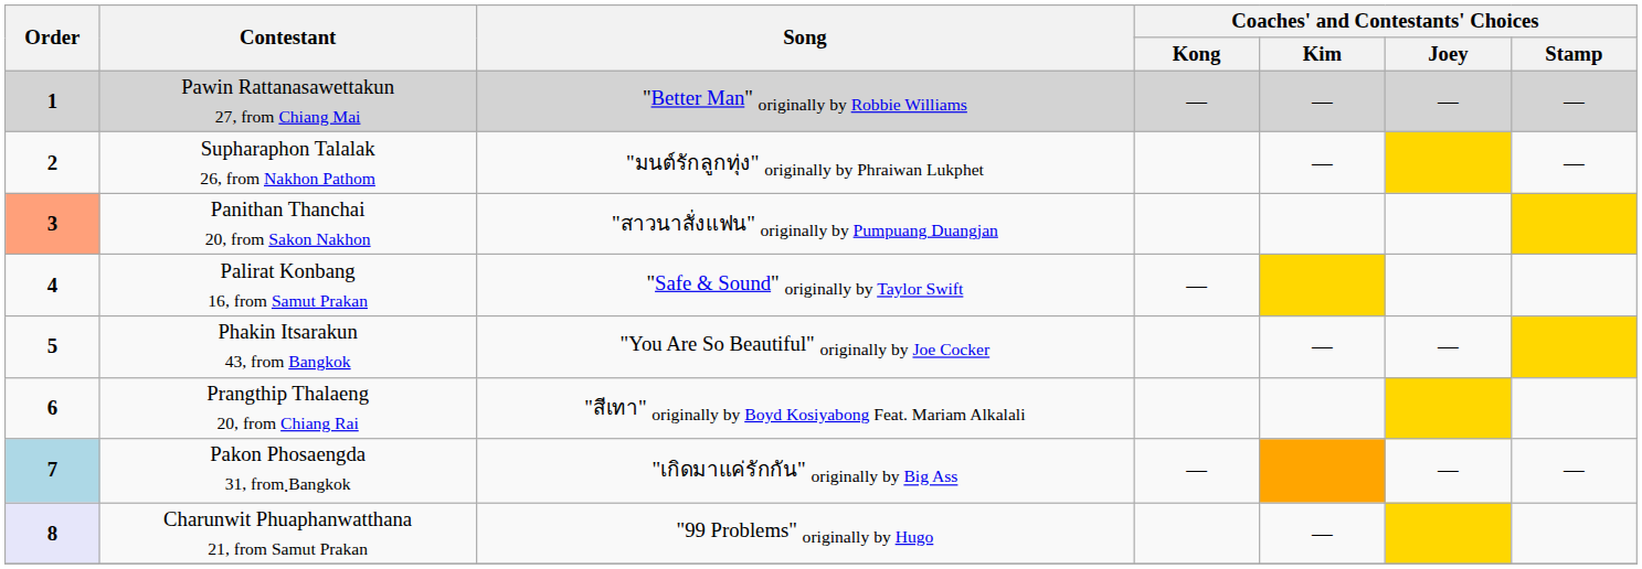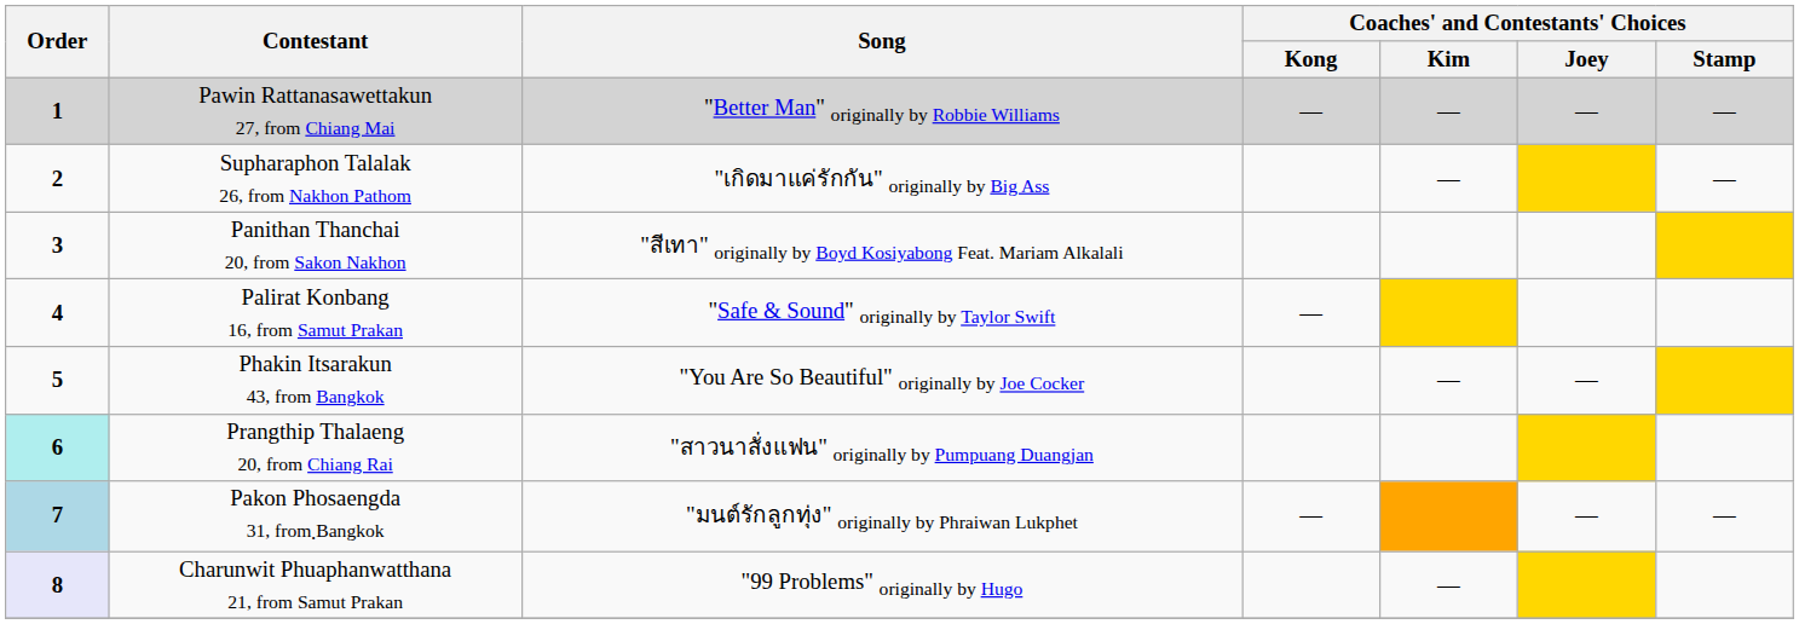 <table class="wikitable" style="text-align:center; width:100%;">
 <tr>
 <th rowspan=2>Order</th>
 <th rowspan=2>Contestant</th>
 <th rowspan=2>Song</th>
 <th colspan=4>Coaches' and Contestants' Choices</th>
 </tr>
 <tr>
 <th width="90">Kong</th>
 <th width="90">Kim</th>
 <th width="90">Joey</th>
 <th width="90">Stamp</th>
 </tr>
 <tr bgcolor=lightgrey>
 <td align="center"><strong>1</strong></td>
 <td>Pawin Rattanasawettakun<br><sub>27, from <a href='#'>Chiang Mai</a></sub></td>
 <td>"<a href='#'>Better Man</a>" <sub>originally by <a href='#'>Robbie Williams</a></sub></td>
 <td style="text-align:center;">—</td>
 <td style="text-align:center;">—</td>
 <td style="text-align:center;">—</td>
 <td style="text-align:center;">—</td>
 </tr>
 <tr>
 <td align="center"><strong>2</strong></td>
 <td>Supharaphon Talalak<br><sub>26, from <a href='#'>Nakhon Pathom</a></sub></td>
-<td>"มนต์รักลูกทุ่ง" <sub>originally by Phraiwan Lukphet</sub></td>
+<td>"เกิดมาแค่รักกัน" <sub>originally by <a href='#'>Big Ass</a></sub></td>
 <td style="text-align:center;"></td>
 <td style="text-align:center;">—</td>
 <td style="background:gold;text-align:center;"></td>
 <td style="text-align:center;">—</td>
 </tr>
 <tr>
-<td align="center" style="background: lightsalmon;"><strong>3</strong></td>
+<td align="center"><strong>3</strong></td>
 <td>Panithan Thanchai<br><sub>20, from <a href='#'>Sakon Nakhon</a></sub></td>
-<td>"สาวนาสั่งแฟน" <sub>originally by <a href='#'>Pumpuang Duangjan</a></sub></td>
+<td>"สีเทา" <sub>originally by <a href='#'>Boyd Kosiyabong</a> Feat. Mariam Alkalali</sub></td>
 <td style="text-align:center;"></td>
 <td style="text-align:center;"></td>
 <td style="text-align:center;"></td>
 <td style="background:gold;text-align:center;"></td>
 </tr>
 <tr>
 <td align="center"><strong>4</strong></td>
 <td>Palirat Konbang<br><sub>16, from <a href='#'>Samut Prakan</a></sub></td>
 <td>"<a href='#'>Safe & Sound</a>" <sub>originally by <a href='#'>Taylor Swift</a></sub></td>
 <td style="text-align:center;">—</td>
 <td style="background:gold;text-align:center;"></td>
 <td style="text-align:center;"></td>
 <td style="text-align:center;"></td>
 </tr>
 <tr>
 <td align="center"><strong>5</strong></td>
 <td>Phakin Itsarakun<br><sub>43, from <a href='#'>Bangkok</a></sub></td>
 <td>"You Are So Beautiful" <sub>originally by <a href='#'>Joe Cocker</a></sub></td>
 <td style="text-align:center;"></td>
 <td style="text-align:center;">—</td>
 <td style="text-align:center;">—</td>
 <td style="background:gold;text-align:center;"></td>
 </tr>
 <tr>
-<td align="center"><strong>6</strong></td>
+<td align="center" style="background: paleturquoise;"><strong>6</strong></td>
 <td>Prangthip Thalaeng<br><sub>20, from <a href='#'>Chiang Rai</a></sub></td>
-<td>"สีเทา" <sub>originally by <a href='#'>Boyd Kosiyabong</a> Feat. Mariam Alkalali</sub></td>
+<td>"สาวนาสั่งแฟน" <sub>originally by <a href='#'>Pumpuang Duangjan</a></sub></td>
 <td style="text-align:center;"></td>
 <td style="text-align:center;"></td>
 <td style="background:gold;text-align:center;"></td>
 <td style="text-align:center;"></td>
 </tr>
 <tr>
 <td align="center" style="background: lightblue;"><strong>7</strong></td>
 <td>Pakon Phosaengda<br><sub>31, from ฺBangkok</sub></td>
-<td>"เกิดมาแค่รักกัน" <sub>originally by <a href='#'>Big Ass</a></sub></td>
+<td>"มนต์รักลูกทุ่ง" <sub>originally by Phraiwan Lukphet</sub></td>
 <td style="text-align:center;">—</td>
 <td style="background:orange;text-align:center;"></td>
 <td style="text-align:center;">—</td>
 <td style="text-align:center;">—</td>
 </tr>
 <tr>
 <td align="center" style="background: lavender;"><strong>8</strong></td>
 <td>Charunwit Phuaphanwatthana<br><sub>21, from Samut Prakan</sub></td>
 <td>"99 Problems" <sub>originally by <a href='#'>Hugo</a></sub></td>
 <td style="text-align:center;"></td>
 <td style="text-align:center;">—</td>
 <td style="background:gold;text-align:center;"></td>
 <td style="text-align:center;"></td>
 </tr>
 <tr>
 </tr>
 </table>
